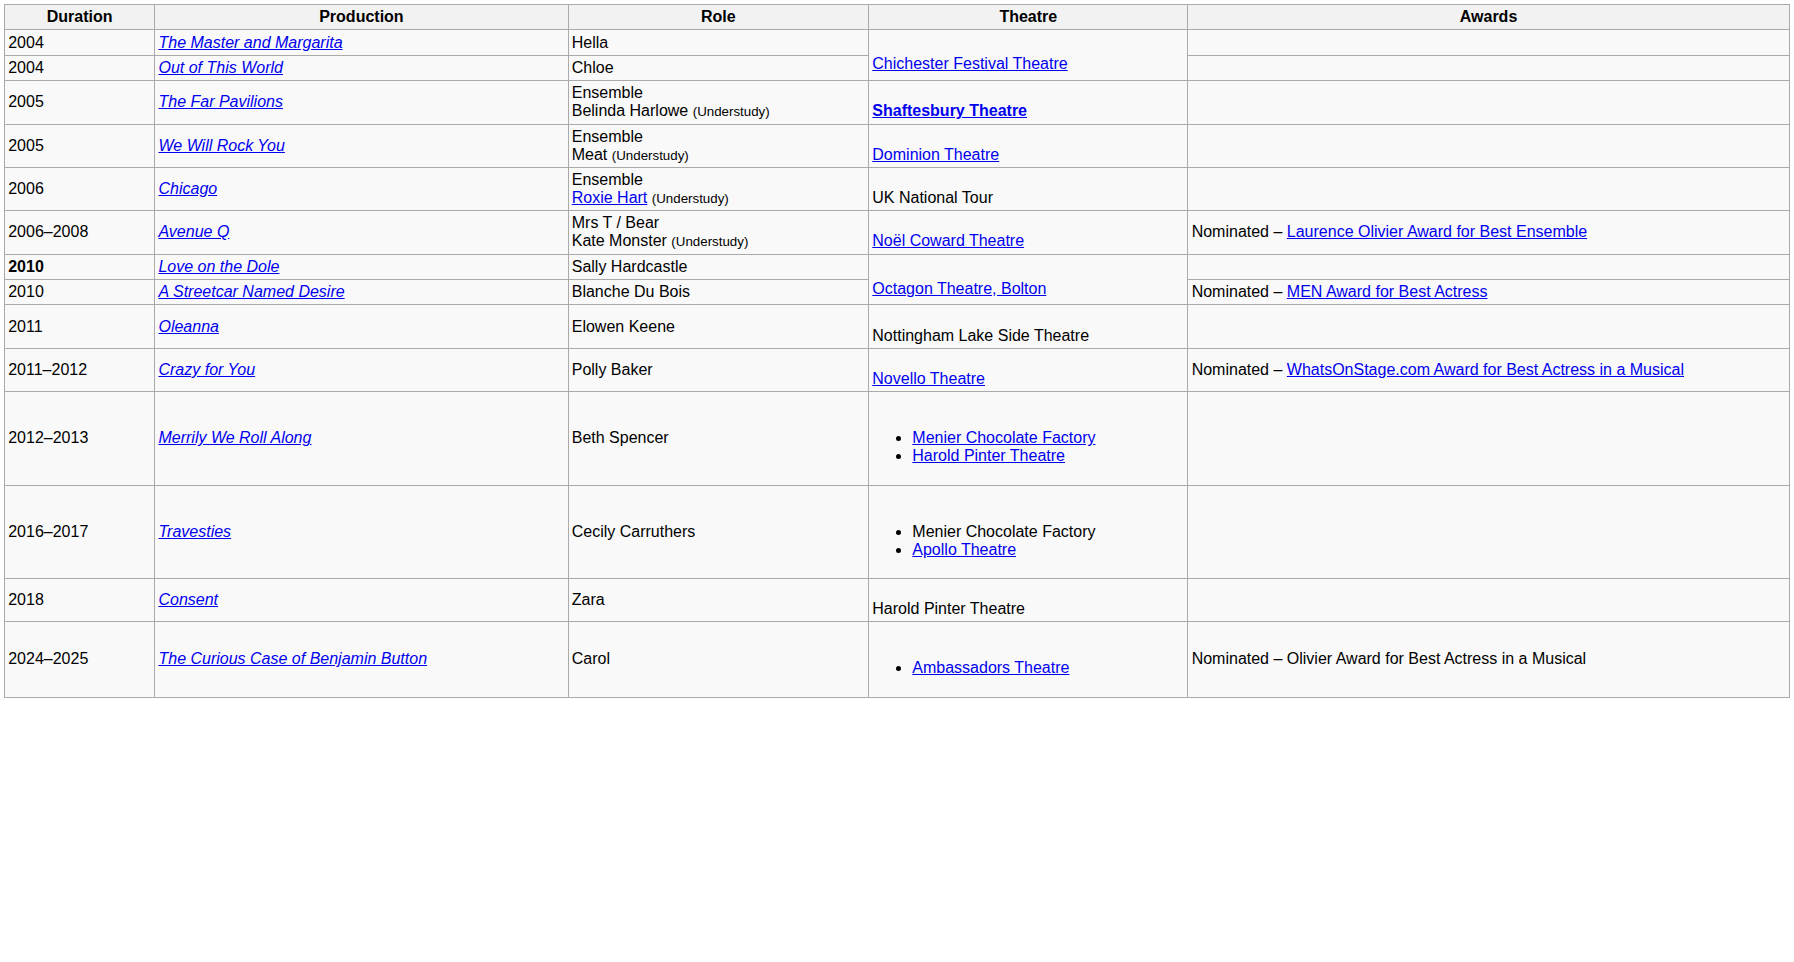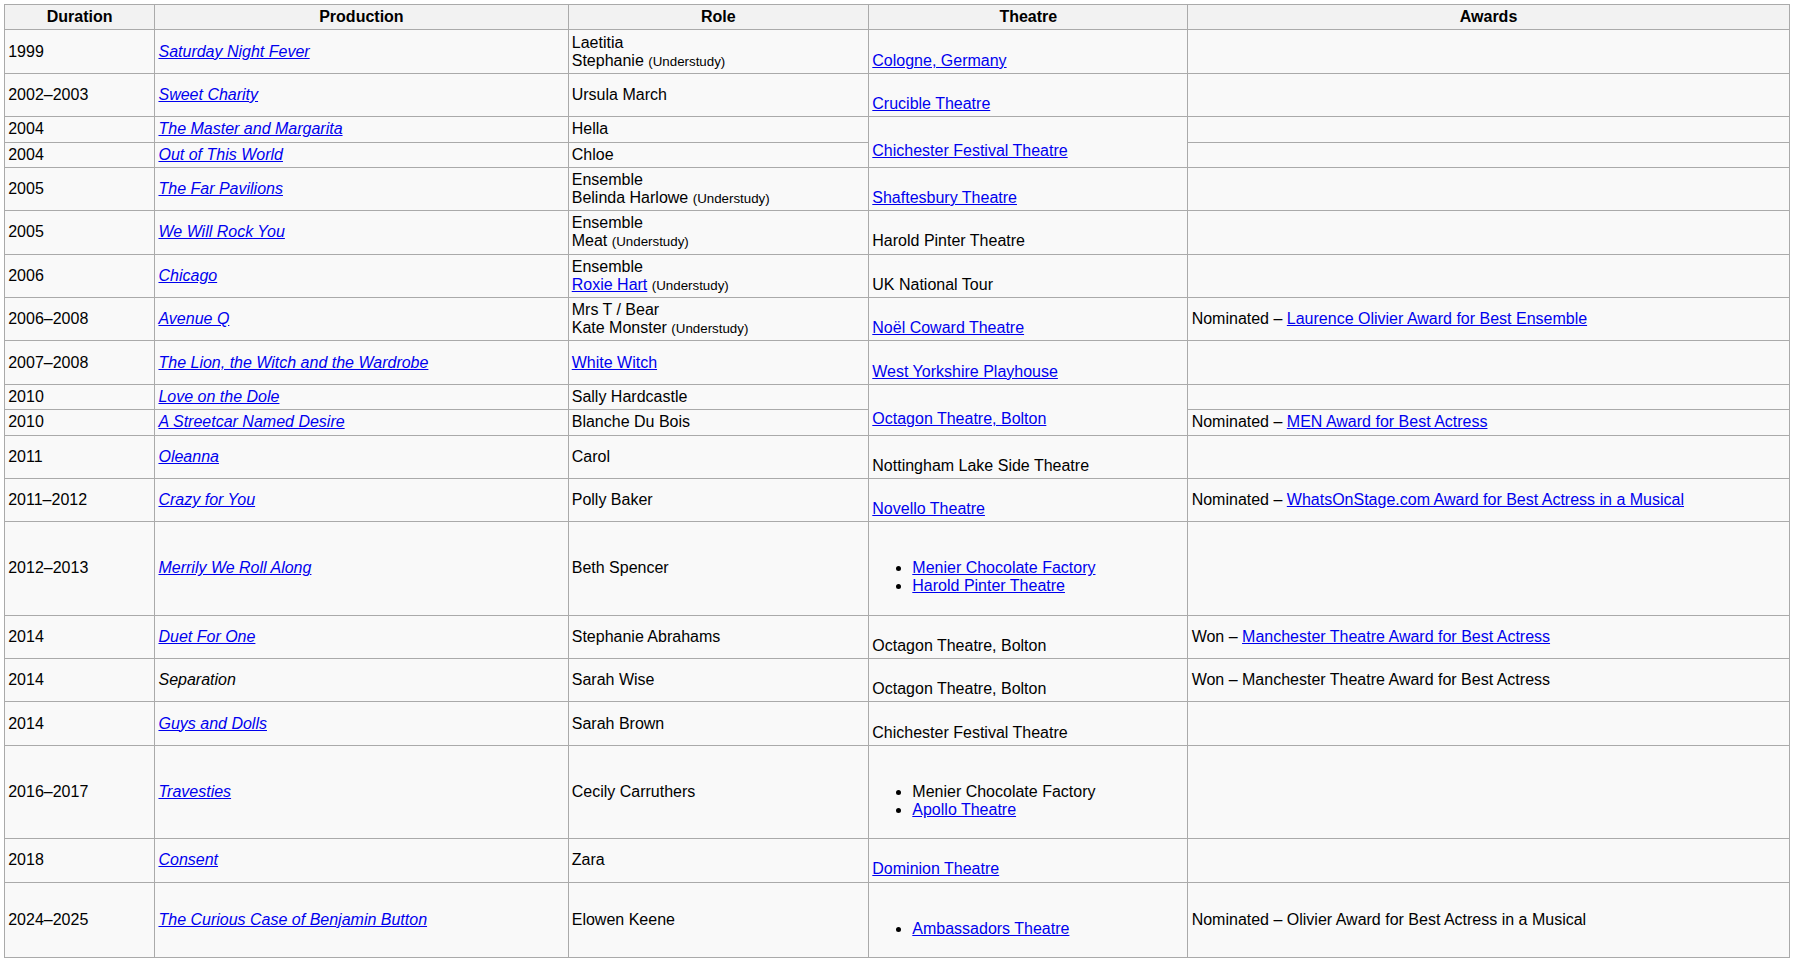 <table class=wikitable width="90%">
 <tr>
 <th width="8%">Duration</th>
 <th width="22%">Production</th>
 <th width="16%">Role</th>
 <th width="17%">Theatre</th>
 <th width="32%">Awards</th>
+</tr>
+<tr>
+<td>1999</td>
+<td><em><a href='#'>Saturday Night Fever</a></em></td>
+<td>Laetitia <br> Stephanie <small>(Understudy)</small></td>
+<td><br><a href='#'>Cologne, Germany</a></td>
+<td></td>
+</tr>
+<tr>
+<td>2002–2003</td>
+<td><em><a href='#'>Sweet Charity</a></em></td>
+<td>Ursula March</td>
+<td><br><a href='#'>Crucible Theatre</a></td>
+<td></td>
 </tr>
 <tr>
 <td>2004</td>
 <td><em><a href='#'>The Master and Margarita</a></em></td>
 <td>Hella</td>
 <td rowspan="2"><br><a href='#'>Chichester Festival Theatre</a></td>
 <td></td>
 </tr>
 <tr>
 <td>2004</td>
 <td><em><a href='#'>Out of This World</a></em></td>
 <td>Chloe</td>
 <td></td>
 </tr>
 <tr>
 <td>2005</td>
 <td><em><a href='#'>The Far Pavilions</a></em></td>
 <td>Ensemble <br> Belinda Harlowe <small>(Understudy)</small></td>
-<td><strong><br><a href='#'>Shaftesbury Theatre</a></strong></td>
+<td><br><a href='#'>Shaftesbury Theatre</a></td>
 <td></td>
 </tr>
 <tr>
 <td>2005</td>
 <td><em><a href='#'>We Will Rock You</a></em></td>
 <td>Ensemble <br> Meat <small>(Understudy)</small></td>
-<td><br><a href='#'>Dominion Theatre</a></td>
+<td><br>Harold Pinter Theatre</td>
 <td></td>
 </tr>
 <tr>
 <td>2006</td>
 <td><em><a href='#'>Chicago</a></em></td>
 <td>Ensemble <br> <a href='#'>Roxie Hart</a> <small>(Understudy)</small></td>
 <td><br>UK National Tour</td>
 <td></td>
 </tr>
 <tr>
 <td>2006–2008</td>
 <td><em><a href='#'>Avenue Q</a></em></td>
 <td>Mrs T / Bear <br> Kate Monster <small>(Understudy)</small></td>
 <td><br><a href='#'>Noël Coward Theatre</a></td>
 <td>Nominated – <a href='#'>Laurence Olivier Award for Best Ensemble</a></td>
 </tr>
 <tr>
-<td><strong>2010</strong></td>
+<td>2007–2008</td>
+<td><em><a href='#'>The Lion, the Witch and the Wardrobe</a></em></td>
+<td><a href='#'>White Witch</a></td>
+<td><br><a href='#'>West Yorkshire Playhouse</a></td>
+<td></td>
+</tr>
+<tr>
+<td>2010</td>
 <td><em><a href='#'>Love on the Dole</a></em></td>
 <td>Sally Hardcastle</td>
 <td rowspan="2"><br><a href='#'>Octagon Theatre, Bolton</a></td>
 <td></td>
 </tr>
 <tr>
 <td>2010</td>
 <td><em><a href='#'>A Streetcar Named Desire</a></em></td>
 <td>Blanche Du Bois</td>
 <td>Nominated – <a href='#'>MEN Award for Best Actress</a></td>
 </tr>
 <tr>
 <td>2011</td>
 <td><em><a href='#'>Oleanna</a></em></td>
-<td>Elowen Keene</td>
+<td>Carol</td>
 <td><br>Nottingham Lake Side Theatre</td>
 <td></td>
 </tr>
 <tr>
 <td>2011–2012</td>
 <td><em><a href='#'>Crazy for You</a></em></td>
 <td>Polly Baker</td>
 <td><br><a href='#'>Novello Theatre</a></td>
 <td>Nominated – <a href='#'>WhatsOnStage.com Award for Best Actress in a Musical</a></td>
 </tr>
 <tr>
 <td>2012–2013</td>
 <td><em><a href='#'>Merrily We Roll Along</a></em></td>
 <td>Beth Spencer</td>
 <td><br><ul><li><a href='#'>Menier Chocolate Factory</a></li><li><a href='#'>Harold Pinter Theatre</a></li></ul></td>
 <td></td>
 </tr>
 <tr>
+<td>2014</td>
+<td><em><a href='#'>Duet For One</a></em></td>
+<td>Stephanie Abrahams</td>
+<td><br>Octagon Theatre, Bolton</td>
+<td>Won – <a href='#'>Manchester Theatre Award for Best Actress</a></td>
+</tr>
+<tr>
+<td>2014</td>
+<td><em>Separation</em></td>
+<td>Sarah Wise</td>
+<td><br>Octagon Theatre, Bolton</td>
+<td>Won – Manchester Theatre Award for Best Actress</td>
+</tr>
+<tr>
+<td>2014</td>
+<td><em><a href='#'>Guys and Dolls</a></em></td>
+<td>Sarah Brown</td>
+<td><br>Chichester Festival Theatre</td>
+<td></td>
+</tr>
+<tr>
 <td>2016–2017</td>
 <td><em><a href='#'>Travesties</a></em></td>
 <td>Cecily Carruthers</td>
 <td><br><ul><li>Menier Chocolate Factory</li><li><a href='#'>Apollo Theatre</a></li></ul></td>
 <td></td>
 </tr>
 <tr>
 <td>2018</td>
 <td><em><a href='#'>Consent</a></em></td>
 <td>Zara</td>
-<td><br>Harold Pinter Theatre</td>
+<td><br><a href='#'>Dominion Theatre</a></td>
 <td></td>
 </tr>
 <tr>
 <td>2024–2025</td>
 <td><em><a href='#'>The Curious Case of Benjamin Button</a></em></td>
-<td>Carol</td>
+<td>Elowen Keene</td>
 <td><br><ul><li><a href='#'>Ambassadors Theatre</a></li></ul></td>
 <td>Nominated – Olivier Award for Best Actress in a Musical</td>
 </tr>
 </table>
